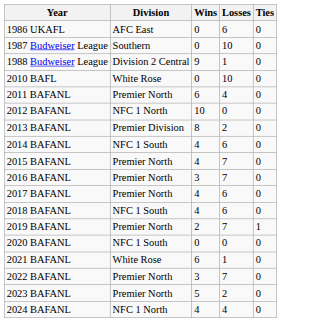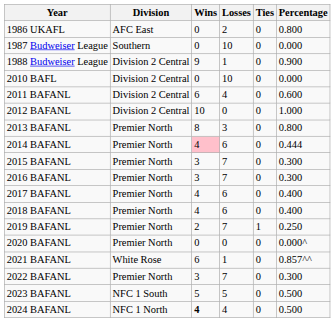 <table class="wikitable">
 <tr>
 <th>Year</th>
 <th>Division</th>
 <th>Wins</th>
 <th>Losses</th>
 <th>Ties</th>
+<th>Percentage</th>
 </tr>
 <tr>
 <td>1986 UKAFL</td>
 <td>AFC East</td>
 <td>0</td>
-<td>6</td>
+<td>2</td>
 <td>0</td>
+<td>0.800</td>
 </tr>
 <tr>
 <td>1987 <a href='#'>Budweiser</a> League</td>
 <td>Southern</td>
 <td>0</td>
 <td>10</td>
 <td>0</td>
+<td>0.000</td>
 </tr>
 <tr>
 <td>1988 <a href='#'>Budweiser</a> League</td>
 <td>Division 2 Central</td>
 <td>9</td>
 <td>1</td>
 <td>0</td>
+<td>0.900</td>
 </tr>
 <tr>
 <td>2010 BAFL</td>
-<td>White Rose</td>
+<td>Division 2 Central</td>
 <td>0</td>
 <td>10</td>
 <td>0</td>
+<td>0.000</td>
 </tr>
 <tr>
 <td>2011 BAFANL</td>
-<td>Premier North</td>
+<td>Division 2 Central</td>
 <td>6</td>
 <td>4</td>
 <td>0</td>
+<td>0.600</td>
 </tr>
 <tr>
 <td>2012 BAFANL</td>
-<td>NFC 1 North</td>
+<td>Division 2 Central</td>
 <td>10</td>
 <td>0</td>
 <td>0</td>
+<td>1.000</td>
 </tr>
 <tr>
 <td>2013 BAFANL</td>
-<td>Premier Division</td>
+<td>Premier North</td>
 <td>8</td>
-<td>2</td>
+<td>3</td>
 <td>0</td>
+<td>0.800</td>
 </tr>
 <tr>
 <td>2014 BAFANL</td>
-<td>NFC 1 South</td>
-<td>4</td>
+<td>Premier North</td>
+<td style="background: pink;">4</td>
 <td>6</td>
 <td>0</td>
+<td>0.444</td>
 </tr>
 <tr>
 <td>2015 BAFANL</td>
 <td>Premier North</td>
-<td>4</td>
+<td>3</td>
 <td>7</td>
 <td>0</td>
+<td>0.300</td>
 </tr>
 <tr>
 <td>2016 BAFANL</td>
 <td>Premier North</td>
 <td>3</td>
 <td>7</td>
 <td>0</td>
+<td>0.300</td>
 </tr>
 <tr>
 <td>2017 BAFANL</td>
 <td>Premier North</td>
 <td>4</td>
 <td>6</td>
 <td>0</td>
+<td>0.400</td>
 </tr>
 <tr>
 <td>2018 BAFANL</td>
-<td>NFC 1 South</td>
+<td>Premier North</td>
 <td>4</td>
 <td>6</td>
 <td>0</td>
+<td>0.400</td>
 </tr>
 <tr>
 <td>2019 BAFANL</td>
 <td>Premier North</td>
 <td>2</td>
 <td>7</td>
 <td>1</td>
+<td>0.250</td>
 </tr>
 <tr>
 <td>2020 BAFANL</td>
-<td>NFC 1 South</td>
+<td>Premier North</td>
 <td>0</td>
 <td>0</td>
 <td>0</td>
+<td>0.000^</td>
 </tr>
 <tr>
 <td>2021 BAFANL</td>
 <td>White Rose</td>
 <td>6</td>
 <td>1</td>
 <td>0</td>
+<td>0.857^^</td>
 </tr>
 <tr>
 <td>2022 BAFANL</td>
 <td>Premier North</td>
 <td>3</td>
 <td>7</td>
 <td>0</td>
+<td>0.300</td>
 </tr>
 <tr>
 <td>2023 BAFANL</td>
-<td>Premier North</td>
+<td>NFC 1 South</td>
 <td>5</td>
-<td>2</td>
+<td>5</td>
 <td>0</td>
+<td>0.500</td>
 </tr>
 <tr>
 <td>2024 BAFANL</td>
 <td>NFC 1 North</td>
-<td>4</td>
+<td><strong>4</strong></td>
 <td>4</td>
 <td>0</td>
+<td>0.500</td>
 </tr>
 </table>
